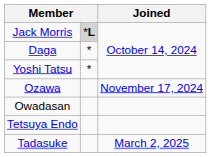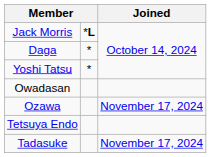 <table class="wikitable sortable" style="text-align:center;">
 <tr>
 <th colspan="2">Member</th>
 <th>Joined</th>
 </tr>
 <tr>
 <td><a href='#'>Jack Morris</a></td>
-<td style="background: lightgrey;">*<strong>L</strong></td>
+<td>*<strong>L</strong></td>
 <td rowspan=3><a href='#'>October 14, 2024</a></td>
 </tr>
 <tr>
 <td><a href='#'>Daga</a></td>
 <td>*</td>
 </tr>
 <tr>
 <td><a href='#'>Yoshi Tatsu</a></td>
 <td>*</td>
 </tr>
 <tr>
+<td>Owadasan</td>
+<td></td>
+<td></td>
+</tr>
+<tr>
 <td><a href='#'>Ozawa</a></td>
 <td></td>
 <td><a href='#'>November 17, 2024</a></td>
-</tr>
-<tr>
-<td>Owadasan</td>
-<td></td>
-<td></td>
 </tr>
 <tr>
 <td><a href='#'>Tetsuya Endo</a></td>
 <td></td>
 <td></td>
 </tr>
 <tr>
 <td><a href='#'>Tadasuke</a></td>
 <td></td>
-<td><a href='#'>March 2, 2025</a></td>
+<td><a href='#'>November 17, 2024</a></td>
 </tr>
 </table>
